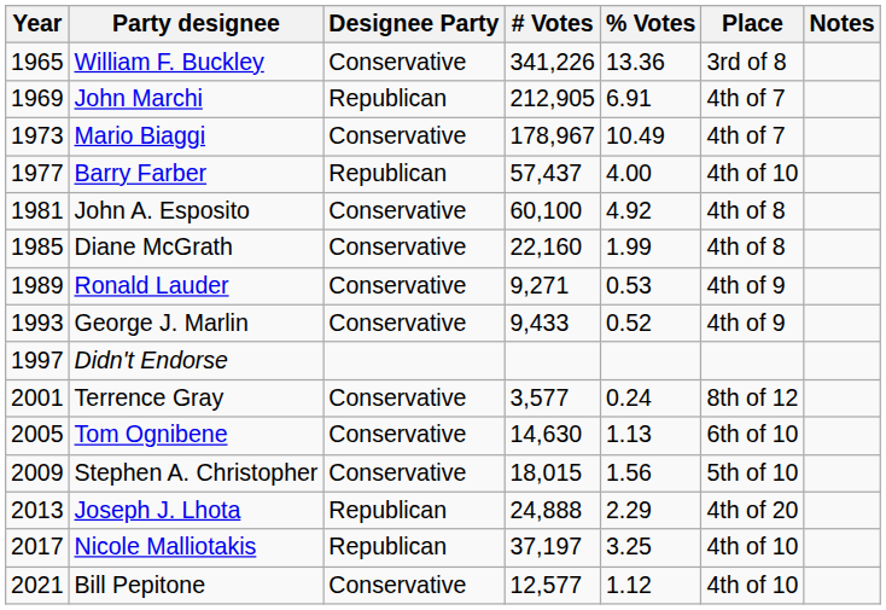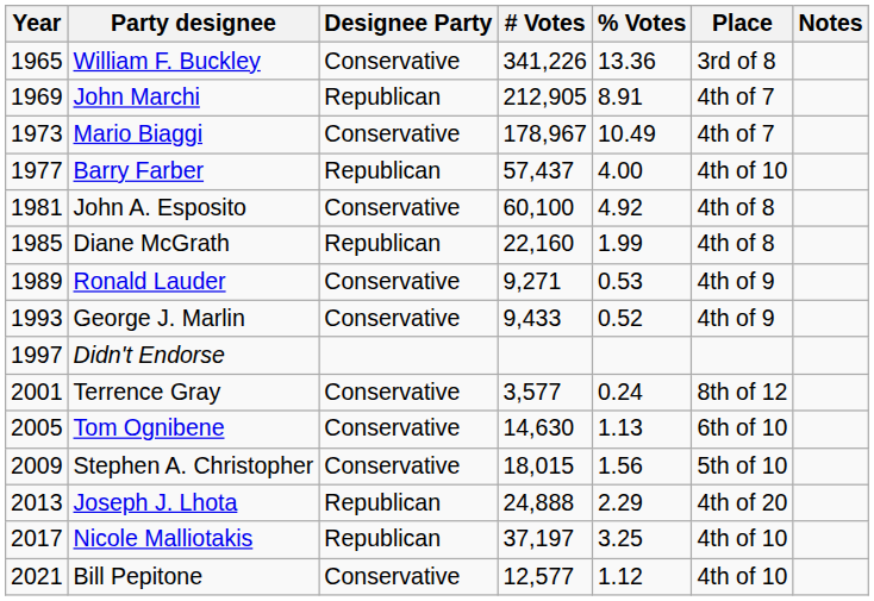 <table class=wikitable>
 <tr style="background:lightgrey;">
 <th>Year</th>
 <th>Party designee</th>
 <th>Designee Party</th>
 <th># Votes</th>
 <th>% Votes</th>
 <th>Place</th>
 <th>Notes</th>
 </tr>
 <tr>
 <td>1965</td>
 <td><a href='#'>William F. Buckley</a></td>
 <td>Conservative</td>
 <td>341,226</td>
 <td>13.36</td>
 <td>3rd of 8</td>
 <td></td>
 </tr>
 <tr>
 <td>1969</td>
 <td><a href='#'>John Marchi</a></td>
 <td>Republican</td>
 <td>212,905</td>
-<td>6.91</td>
+<td>8.91</td>
 <td>4th of 7</td>
 <td></td>
 </tr>
 <tr>
 <td>1973</td>
 <td><a href='#'>Mario Biaggi</a></td>
 <td>Conservative</td>
 <td>178,967</td>
 <td>10.49</td>
 <td>4th of 7</td>
 <td></td>
 </tr>
 <tr>
 <td>1977</td>
 <td><a href='#'>Barry Farber</a></td>
 <td>Republican</td>
 <td>57,437</td>
 <td>4.00</td>
 <td>4th of 10</td>
 <td></td>
 </tr>
 <tr>
 <td>1981</td>
 <td>John A. Esposito</td>
 <td>Conservative</td>
 <td>60,100</td>
 <td>4.92</td>
 <td>4th of 8</td>
 <td></td>
 </tr>
 <tr>
 <td>1985</td>
 <td>Diane McGrath</td>
-<td>Conservative</td>
+<td>Republican</td>
 <td>22,160</td>
 <td>1.99</td>
 <td>4th of 8</td>
 <td></td>
 </tr>
 <tr>
 <td>1989</td>
 <td><a href='#'>Ronald Lauder</a></td>
 <td>Conservative</td>
 <td>9,271</td>
 <td>0.53</td>
 <td>4th of 9</td>
 <td></td>
 </tr>
 <tr>
 <td>1993</td>
 <td>George J. Marlin</td>
 <td>Conservative</td>
 <td>9,433</td>
 <td>0.52</td>
 <td>4th of 9</td>
 <td></td>
 </tr>
 <tr>
 <td>1997</td>
 <td><em>Didn't Endorse</em></td>
 <td></td>
 <td></td>
 <td></td>
 <td></td>
 <td></td>
 </tr>
 <tr>
 <td>2001</td>
 <td>Terrence Gray</td>
 <td>Conservative</td>
 <td>3,577</td>
 <td>0.24</td>
 <td>8th of 12</td>
 <td></td>
 </tr>
 <tr>
 <td>2005</td>
 <td><a href='#'>Tom Ognibene</a></td>
 <td>Conservative</td>
 <td>14,630</td>
 <td>1.13</td>
 <td>6th of 10</td>
 <td></td>
 </tr>
 <tr>
 <td>2009</td>
 <td>Stephen A. Christopher</td>
 <td>Conservative</td>
 <td>18,015</td>
 <td>1.56</td>
 <td>5th of 10</td>
 <td></td>
 </tr>
 <tr>
 <td>2013</td>
 <td><a href='#'>Joseph J. Lhota</a></td>
 <td>Republican</td>
 <td>24,888</td>
 <td>2.29</td>
 <td>4th of 20</td>
 <td></td>
 </tr>
 <tr>
 <td>2017</td>
 <td><a href='#'>Nicole Malliotakis</a></td>
 <td>Republican</td>
 <td>37,197</td>
 <td>3.25</td>
 <td>4th of 10</td>
 <td></td>
 </tr>
 <tr>
 <td>2021</td>
 <td>Bill Pepitone</td>
 <td>Conservative</td>
 <td>12,577</td>
 <td>1.12</td>
 <td>4th of 10</td>
 <td></td>
 </tr>
 </table>
